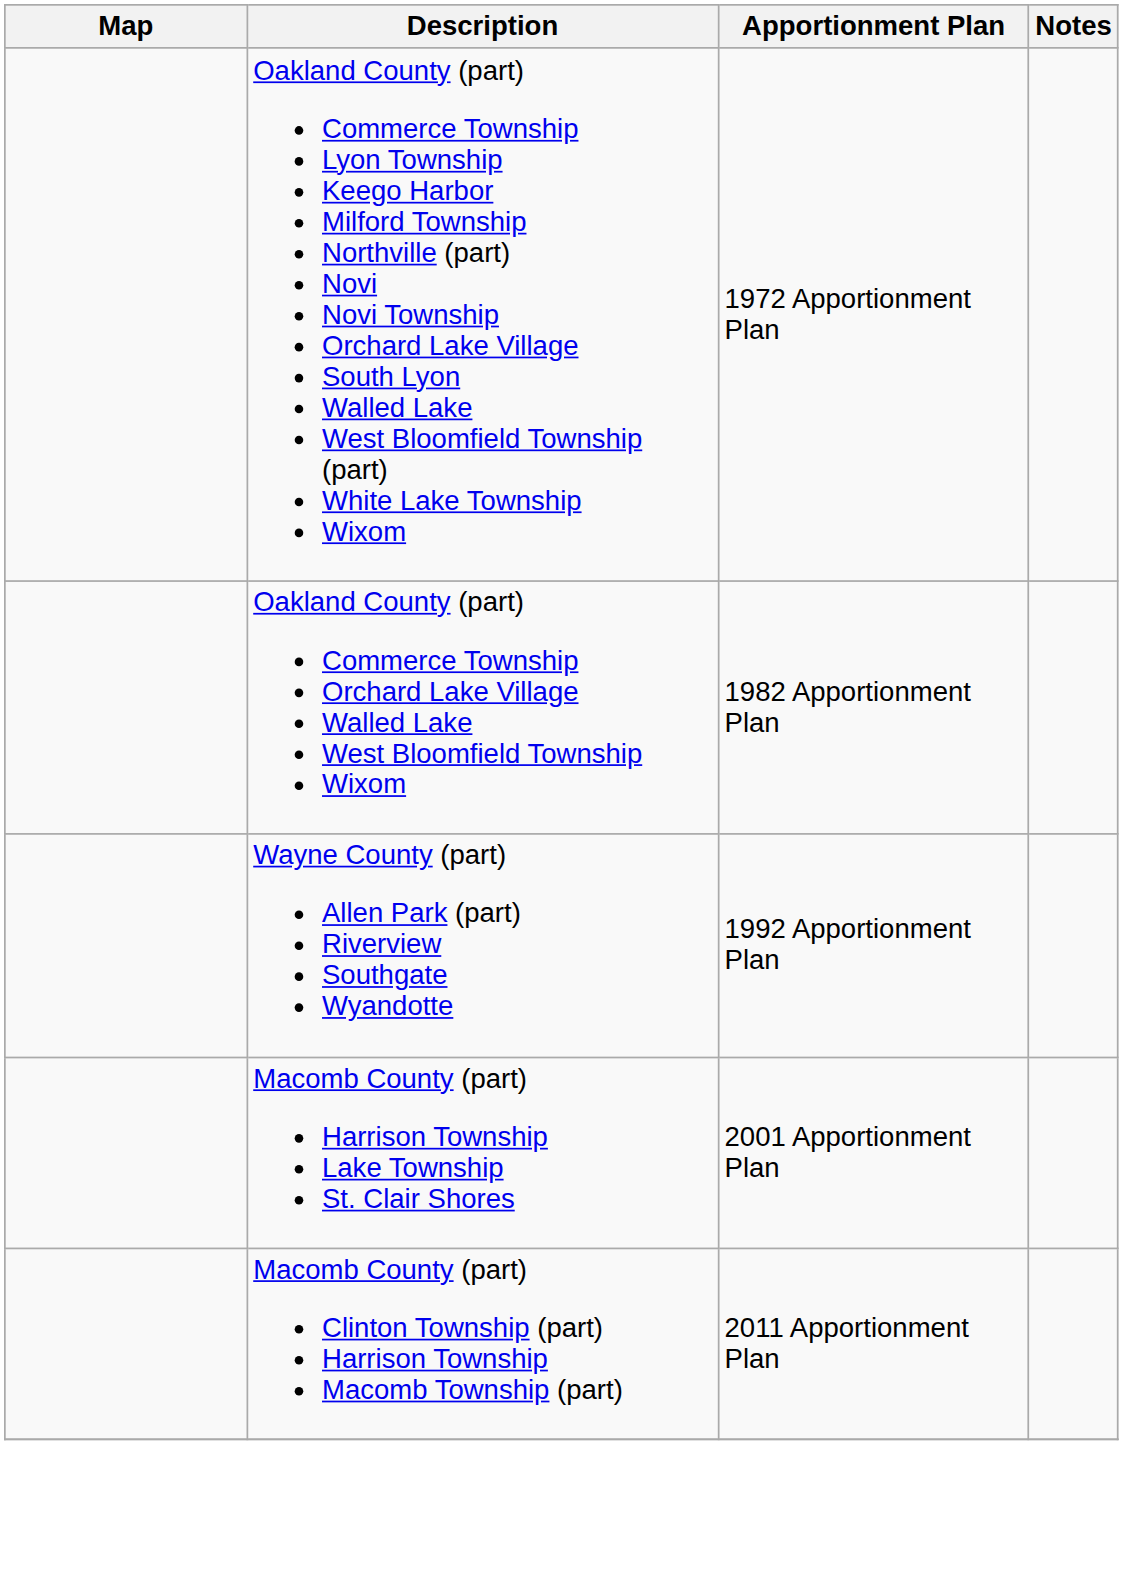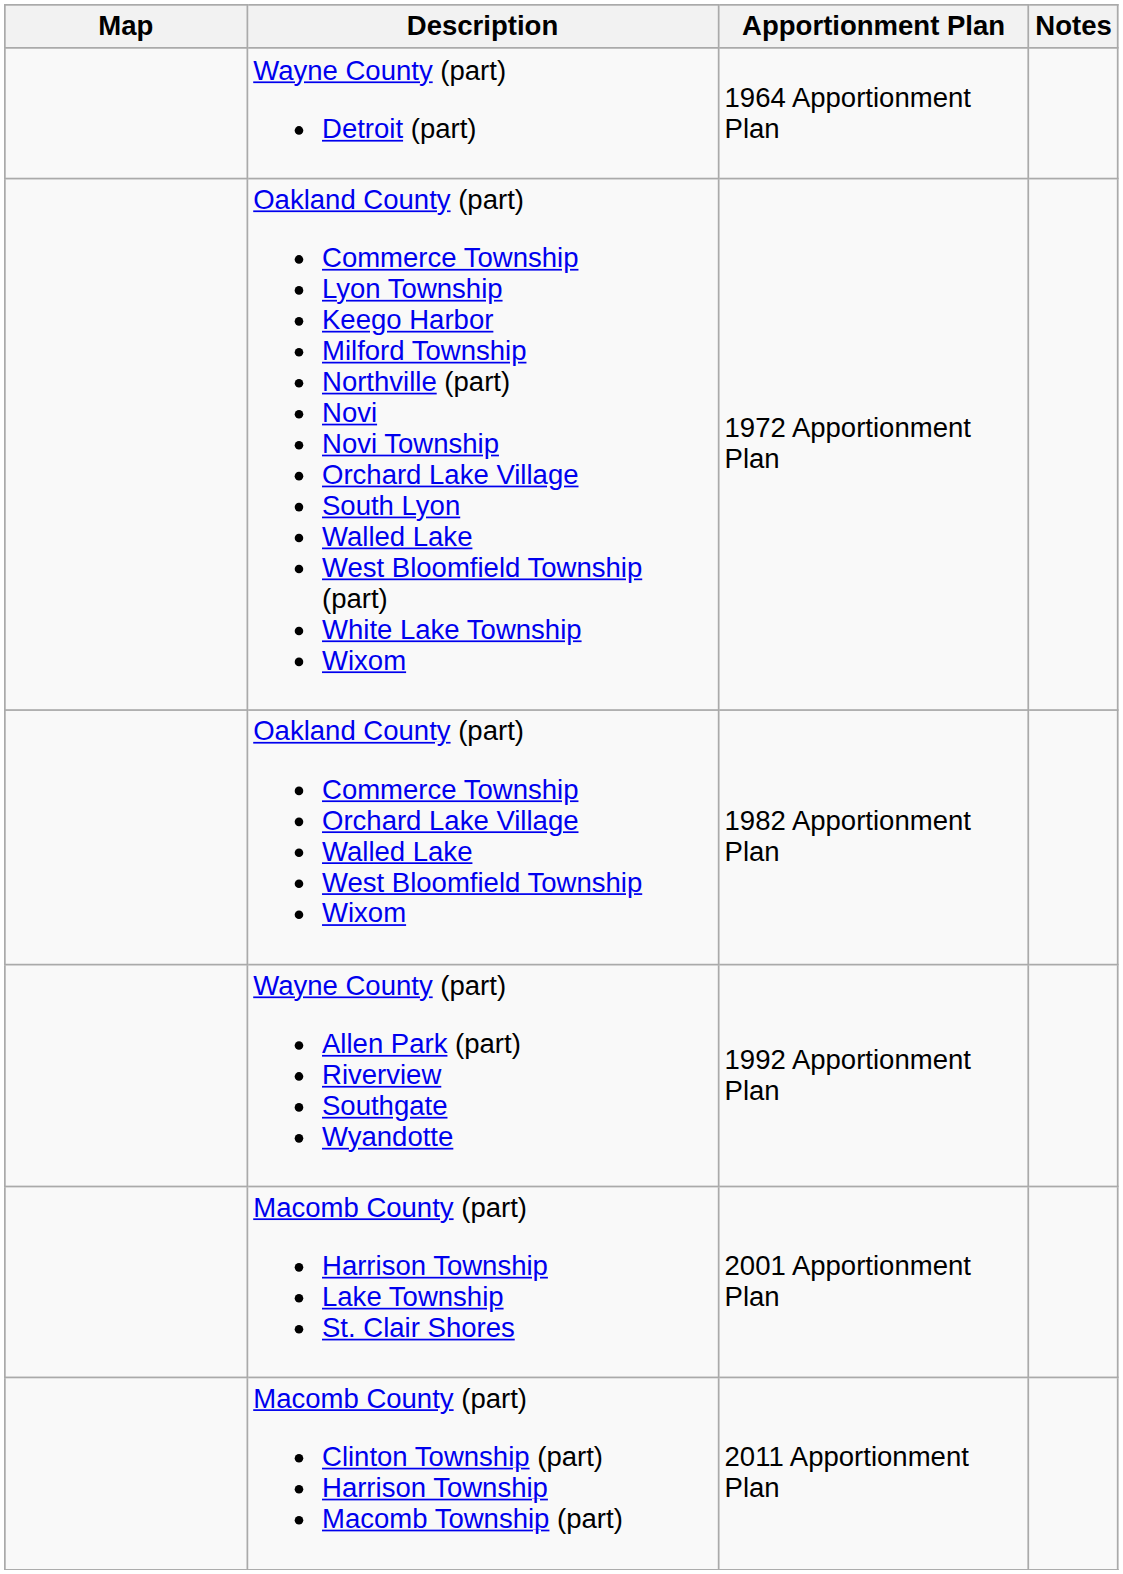 <table class="wikitable sortable">
 <tr>
 <th style="width:100pt;">Map</th>
 <th style="width:200pt;">Description</th>
 <th style="width:130pt;">Apportionment Plan</th>
 <th style="width:15pt;">Notes</th>
+</tr>
+<tr>
+<td></td>
+<td><a href='#'>Wayne County</a> (part)<br><ul><li><a href='#'>Detroit</a> (part)</li></ul></td>
+<td>1964 Apportionment Plan</td>
+<td></td>
 </tr>
 <tr>
 <td></td>
 <td><a href='#'>Oakland County</a> (part)<br><ul><li><a href='#'>Commerce Township</a></li><li><a href='#'>Lyon Township</a></li><li><a href='#'>Keego Harbor</a></li><li><a href='#'>Milford Township</a></li><li><a href='#'>Northville</a> (part)</li><li><a href='#'>Novi</a></li><li><a href='#'>Novi Township</a></li><li><a href='#'>Orchard Lake Village</a></li><li><a href='#'>South Lyon</a></li><li><a href='#'>Walled Lake</a></li><li><a href='#'>West Bloomfield Township</a> (part)</li><li><a href='#'>White Lake Township</a></li><li><a href='#'>Wixom</a></li></ul></td>
 <td>1972 Apportionment Plan</td>
 <td></td>
 </tr>
 <tr>
 <td></td>
 <td><a href='#'>Oakland County</a> (part)<br><ul><li><a href='#'>Commerce Township</a></li><li><a href='#'>Orchard Lake Village</a></li><li><a href='#'>Walled Lake</a></li><li><a href='#'>West Bloomfield Township</a></li><li><a href='#'>Wixom</a></li></ul></td>
 <td>1982 Apportionment Plan</td>
 <td></td>
 </tr>
 <tr>
 <td></td>
 <td><a href='#'>Wayne County</a> (part)<br><ul><li><a href='#'>Allen Park</a> (part)</li><li><a href='#'>Riverview</a></li><li><a href='#'>Southgate</a></li><li><a href='#'>Wyandotte</a></li></ul></td>
 <td>1992 Apportionment Plan</td>
 <td></td>
 </tr>
 <tr>
 <td></td>
 <td><a href='#'>Macomb County</a> (part)<br><ul><li><a href='#'>Harrison Township</a></li><li><a href='#'>Lake Township</a></li><li><a href='#'>St. Clair Shores</a></li></ul></td>
 <td>2001 Apportionment Plan</td>
 <td></td>
 </tr>
 <tr>
 <td></td>
 <td><a href='#'>Macomb County</a> (part)<br><ul><li><a href='#'>Clinton Township</a> (part)</li><li><a href='#'>Harrison Township</a></li><li><a href='#'>Macomb Township</a> (part)</li></ul></td>
 <td>2011 Apportionment Plan</td>
 <td></td>
 </tr>
 <tr>
 </tr>
 </table>
